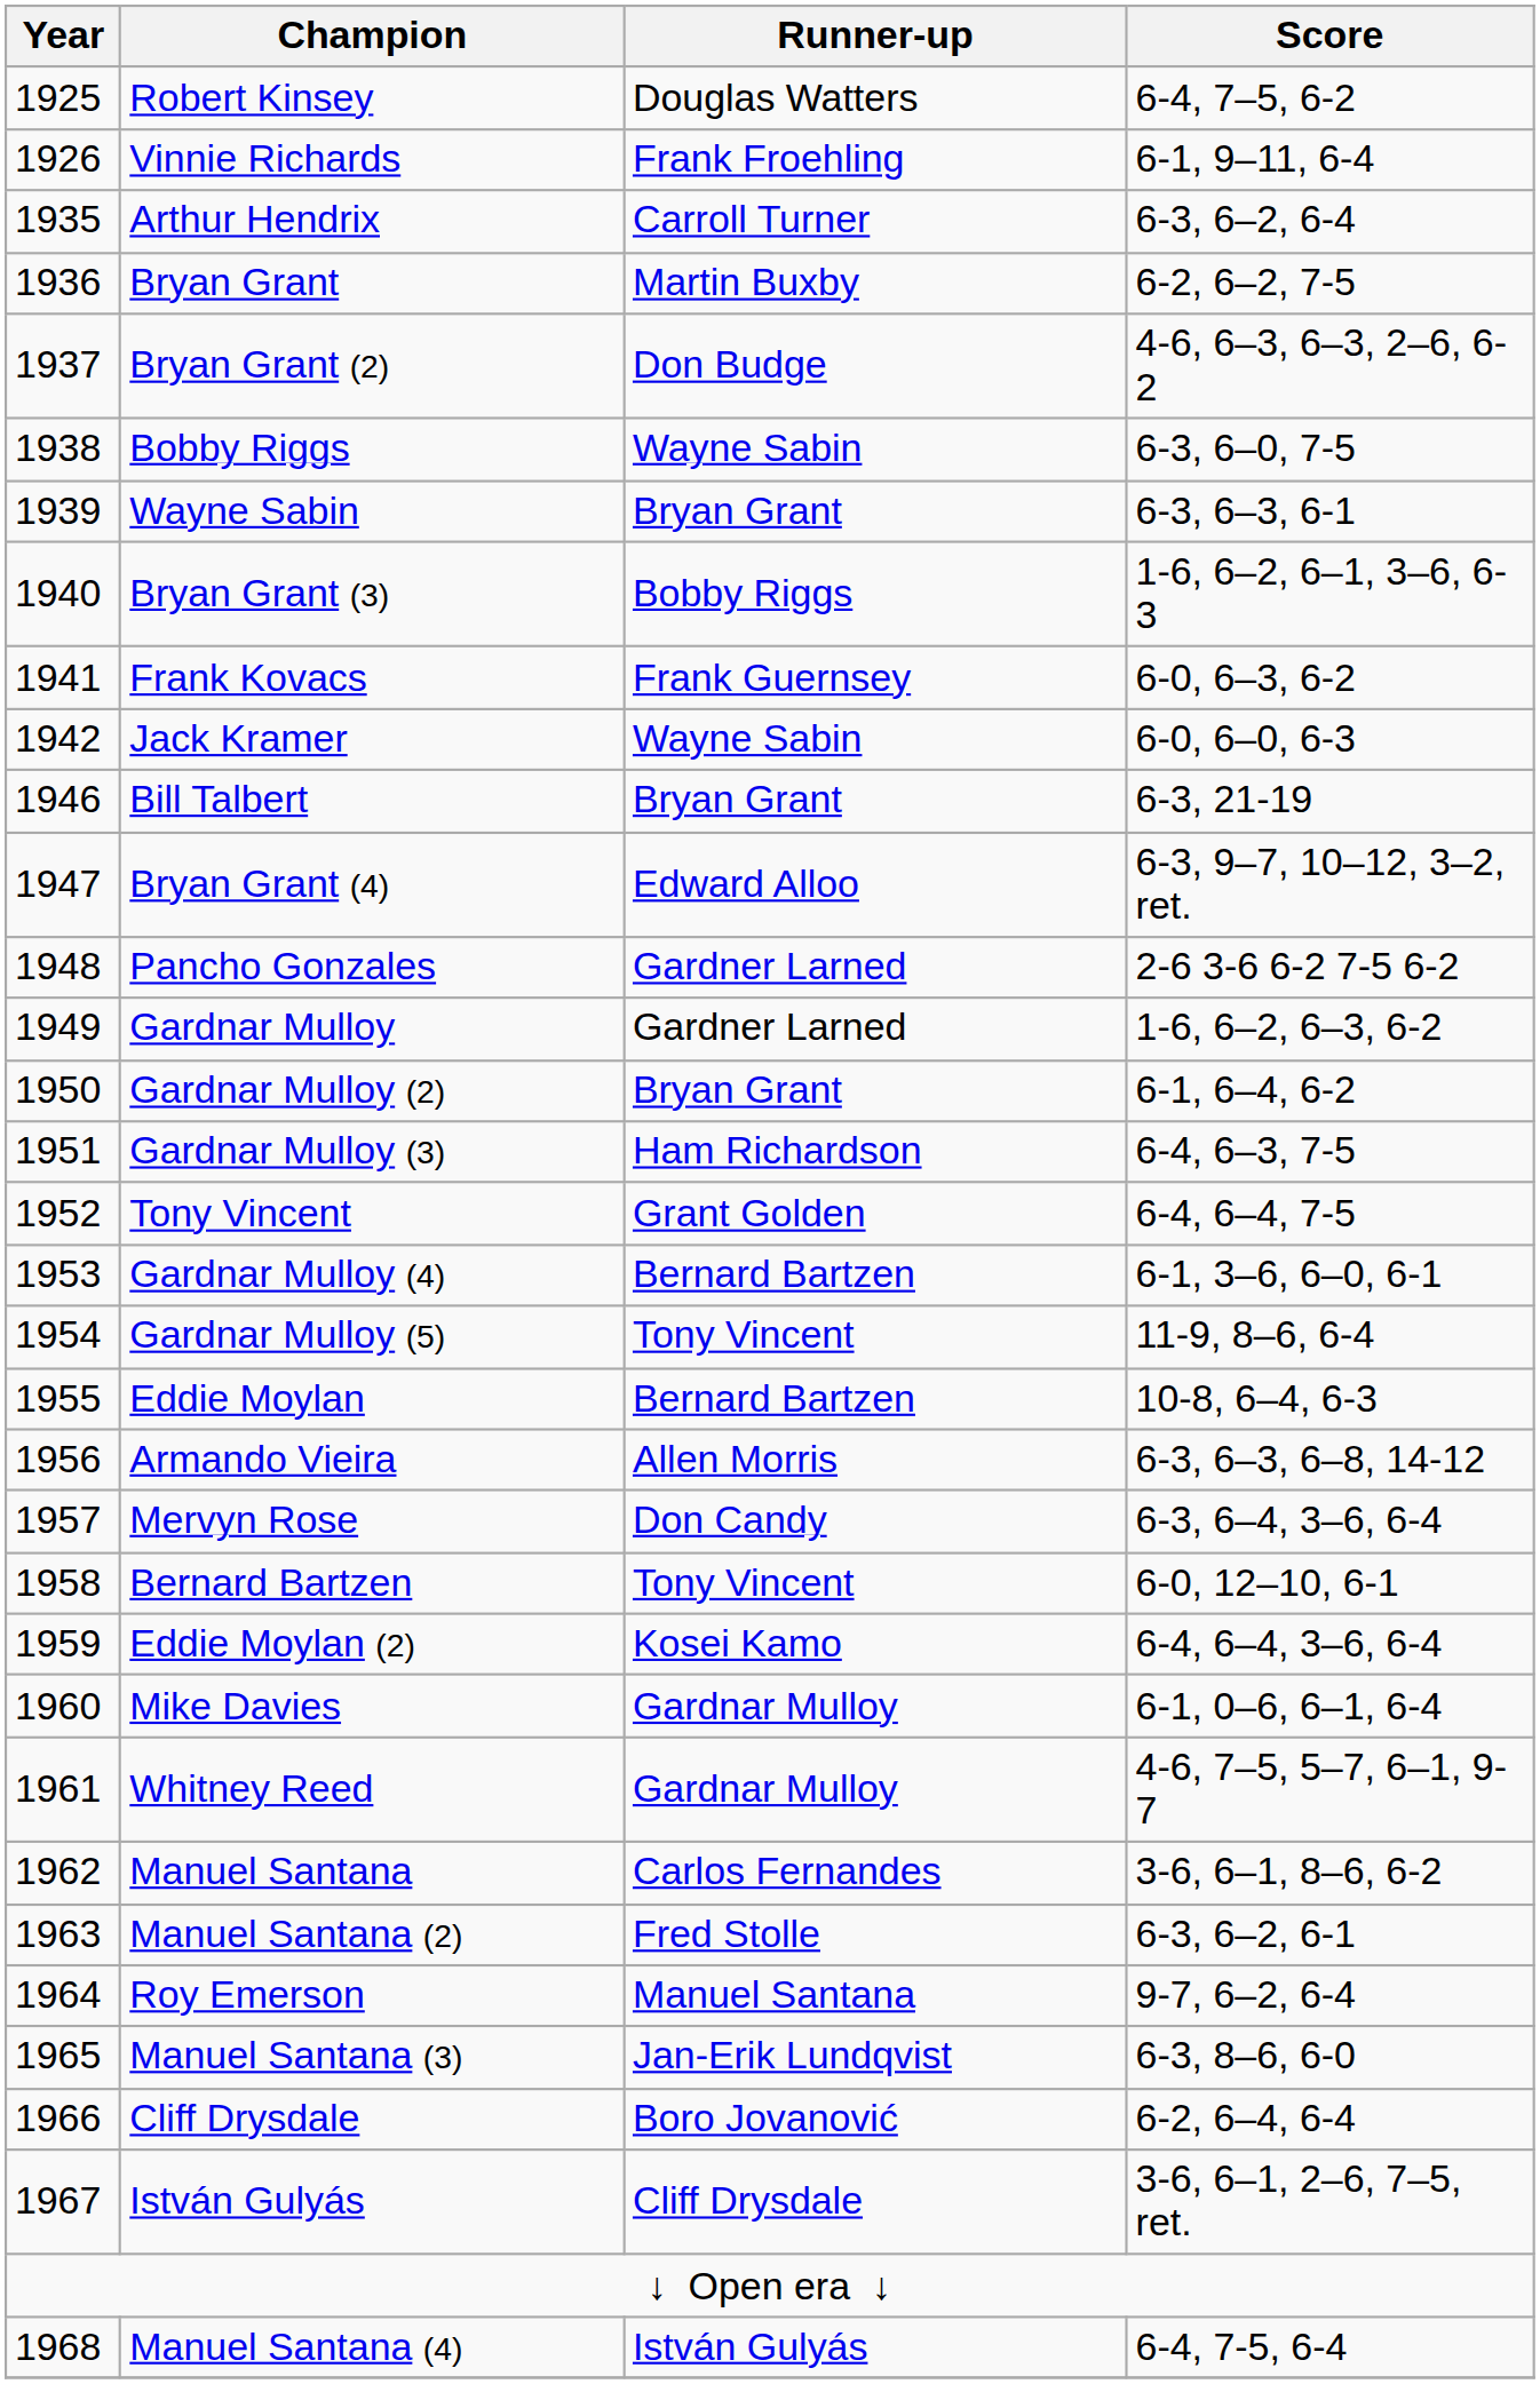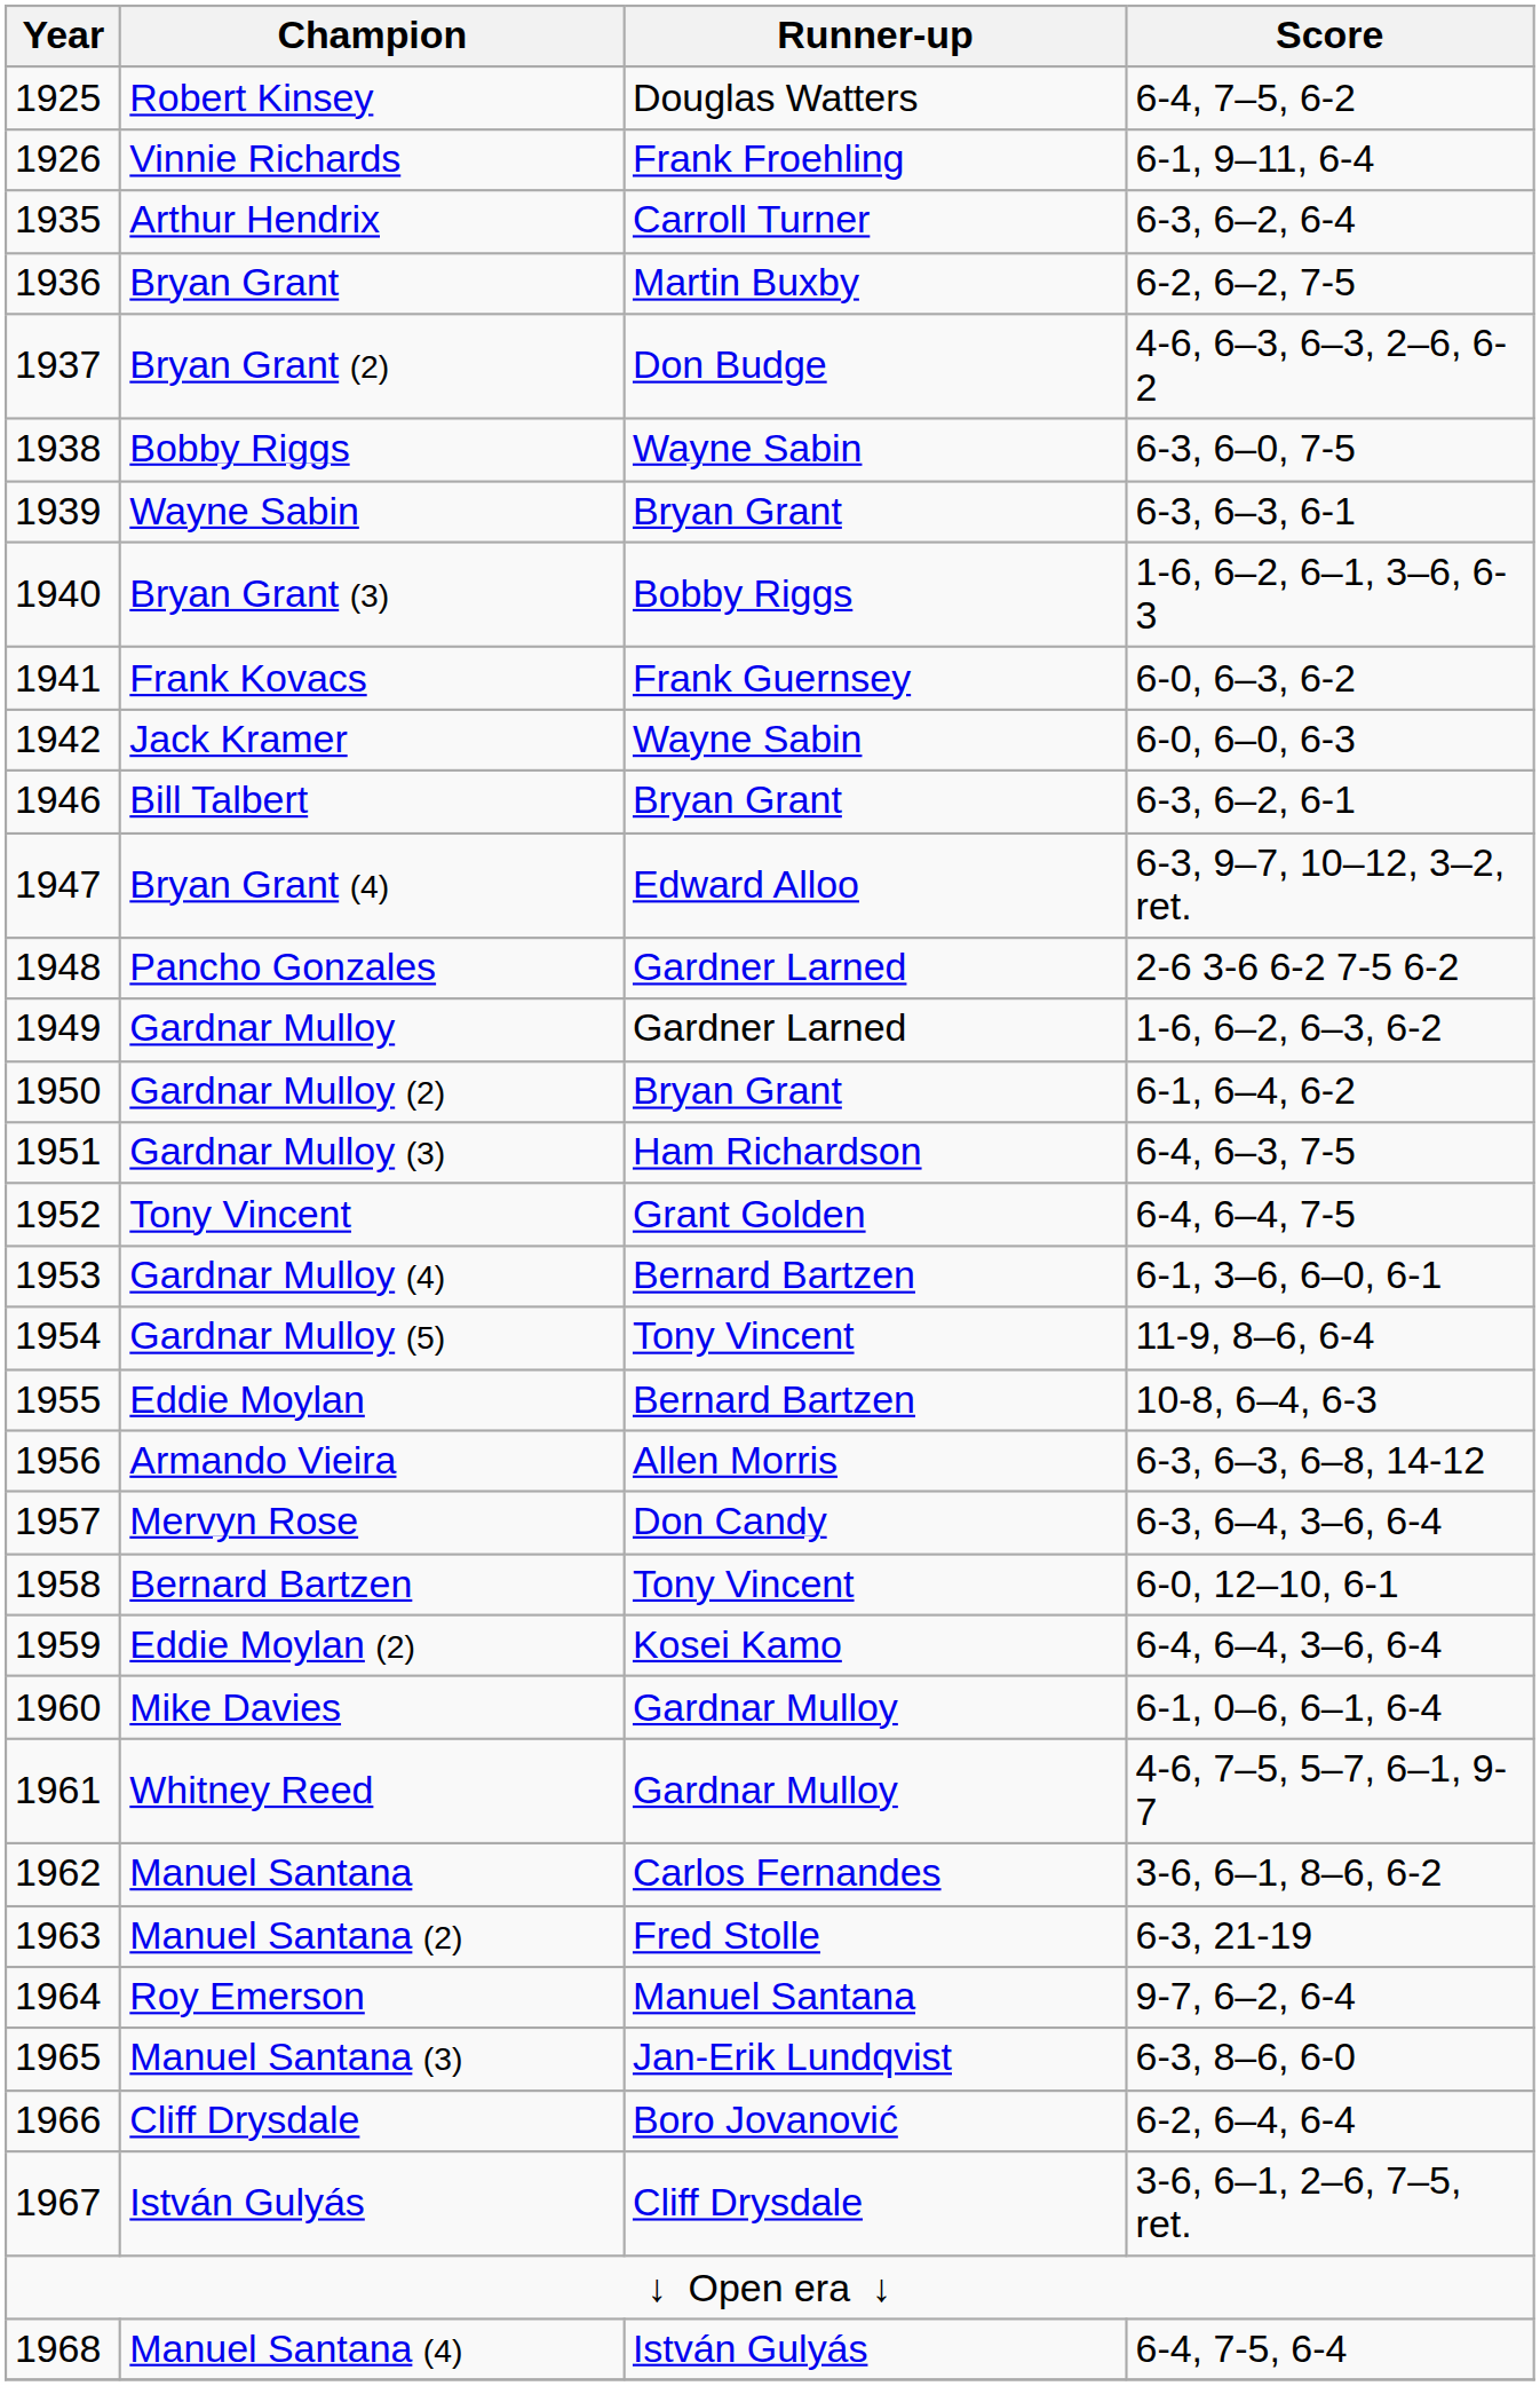 <table class="wikitable">
 <tr>
 <th style="width:40px">Year</th>
 <th style="width:200px">Champion</th>
 <th style="width:200px">Runner-up</th>
 <th style="width:160px">Score</th>
 </tr>
 <tr>
 <td>1925</td>
 <td> <a href='#'>Robert Kinsey</a></td>
 <td> Douglas Watters</td>
 <td>6-4, 7–5, 6-2</td>
 </tr>
 <tr>
 <td>1926</td>
 <td> <a href='#'>Vinnie Richards</a></td>
 <td> <a href='#'>Frank Froehling</a></td>
 <td>6-1, 9–11, 6-4</td>
 </tr>
 <tr>
 <td>1935</td>
 <td> <a href='#'>Arthur Hendrix</a></td>
 <td> <a href='#'>Carroll Turner</a></td>
 <td>6-3, 6–2, 6-4</td>
 </tr>
 <tr>
 <td>1936</td>
 <td> <a href='#'>Bryan Grant</a></td>
 <td> <a href='#'>Martin Buxby</a></td>
 <td>6-2, 6–2, 7-5</td>
 </tr>
 <tr>
 <td>1937</td>
 <td> <a href='#'>Bryan Grant</a> <small>(2)</small></td>
 <td> <a href='#'>Don Budge</a></td>
 <td>4-6, 6–3, 6–3, 2–6, 6-2</td>
 </tr>
 <tr>
 <td>1938</td>
 <td> <a href='#'>Bobby Riggs</a></td>
 <td> <a href='#'>Wayne Sabin</a></td>
 <td>6-3, 6–0, 7-5</td>
 </tr>
 <tr>
 <td>1939</td>
 <td> <a href='#'>Wayne Sabin</a></td>
 <td> <a href='#'>Bryan Grant</a></td>
 <td>6-3, 6–3, 6-1</td>
 </tr>
 <tr>
 <td>1940</td>
 <td> <a href='#'>Bryan Grant</a> <small>(3)</small></td>
 <td> <a href='#'>Bobby Riggs</a></td>
 <td>1-6, 6–2, 6–1, 3–6, 6-3</td>
 </tr>
 <tr>
 <td>1941</td>
 <td> <a href='#'>Frank Kovacs</a></td>
 <td> <a href='#'>Frank Guernsey</a></td>
 <td>6-0, 6–3, 6-2</td>
 </tr>
 <tr>
 <td>1942</td>
 <td> <a href='#'>Jack Kramer</a></td>
 <td> <a href='#'>Wayne Sabin</a></td>
 <td>6-0, 6–0, 6-3</td>
 </tr>
 <tr>
 <td>1946</td>
 <td> <a href='#'>Bill Talbert</a></td>
 <td> <a href='#'>Bryan Grant</a></td>
-<td>6-3, 21-19</td>
+<td>6-3, 6–2, 6-1</td>
 </tr>
 <tr>
 <td>1947</td>
 <td> <a href='#'>Bryan Grant</a> <small>(4)</small></td>
 <td> <a href='#'>Edward Alloo</a></td>
 <td>6-3, 9–7, 10–12, 3–2, ret.</td>
 </tr>
 <tr>
 <td>1948</td>
 <td> <a href='#'>Pancho Gonzales</a></td>
 <td> <a href='#'>Gardner Larned</a></td>
 <td>2-6 3-6 6-2 7-5 6-2</td>
 </tr>
 <tr>
 <td>1949</td>
 <td> <a href='#'>Gardnar Mulloy</a></td>
 <td> Gardner Larned</td>
 <td>1-6, 6–2, 6–3, 6-2</td>
 </tr>
 <tr>
 <td>1950</td>
 <td> <a href='#'>Gardnar Mulloy</a> <small>(2)</small></td>
 <td> <a href='#'>Bryan Grant</a></td>
 <td>6-1, 6–4, 6-2</td>
 </tr>
 <tr>
 <td>1951</td>
 <td> <a href='#'>Gardnar Mulloy</a> <small>(3)</small></td>
 <td> <a href='#'>Ham Richardson</a></td>
 <td>6-4, 6–3, 7-5</td>
 </tr>
 <tr>
 <td>1952</td>
 <td> <a href='#'>Tony Vincent</a></td>
 <td> <a href='#'>Grant Golden</a></td>
 <td>6-4, 6–4, 7-5</td>
 </tr>
 <tr>
 <td>1953</td>
 <td> <a href='#'>Gardnar Mulloy</a> <small>(4)</small></td>
 <td> <a href='#'>Bernard Bartzen</a></td>
 <td>6-1, 3–6, 6–0, 6-1</td>
 </tr>
 <tr>
 <td>1954</td>
 <td> <a href='#'>Gardnar Mulloy</a> <small>(5)</small></td>
 <td> <a href='#'>Tony Vincent</a></td>
 <td>11-9, 8–6, 6-4</td>
 </tr>
 <tr>
 <td>1955</td>
 <td> <a href='#'>Eddie Moylan</a></td>
 <td> <a href='#'>Bernard Bartzen</a></td>
 <td>10-8, 6–4, 6-3</td>
 </tr>
 <tr>
 <td>1956</td>
 <td> <a href='#'>Armando Vieira</a></td>
 <td> <a href='#'>Allen Morris</a></td>
 <td>6-3, 6–3, 6–8, 14-12</td>
 </tr>
 <tr>
 <td>1957</td>
 <td> <a href='#'>Mervyn Rose</a></td>
 <td> <a href='#'>Don Candy</a></td>
 <td>6-3, 6–4, 3–6, 6-4</td>
 </tr>
 <tr>
 <td>1958</td>
 <td> <a href='#'>Bernard Bartzen</a></td>
 <td> <a href='#'>Tony Vincent</a></td>
 <td>6-0, 12–10, 6-1</td>
 </tr>
 <tr>
 <td>1959</td>
 <td> <a href='#'>Eddie Moylan</a> <small>(2)</small></td>
 <td> <a href='#'>Kosei Kamo</a></td>
 <td>6-4, 6–4, 3–6, 6-4</td>
 </tr>
 <tr>
 <td>1960</td>
 <td> <a href='#'>Mike Davies</a></td>
 <td> <a href='#'>Gardnar Mulloy</a></td>
 <td>6-1, 0–6, 6–1, 6-4</td>
 </tr>
 <tr>
 <td>1961</td>
 <td> <a href='#'>Whitney Reed</a></td>
 <td> <a href='#'>Gardnar Mulloy</a></td>
 <td>4-6, 7–5, 5–7, 6–1, 9-7</td>
 </tr>
 <tr>
 <td>1962</td>
 <td> <a href='#'>Manuel Santana</a></td>
 <td> <a href='#'>Carlos Fernandes</a></td>
 <td>3-6, 6–1, 8–6, 6-2</td>
 </tr>
 <tr>
 <td>1963</td>
 <td> <a href='#'>Manuel Santana</a> <small>(2)</small></td>
 <td> <a href='#'>Fred Stolle</a></td>
-<td>6-3, 6–2, 6-1</td>
+<td>6-3, 21-19</td>
 </tr>
 <tr>
 <td>1964</td>
 <td> <a href='#'>Roy Emerson</a></td>
 <td> <a href='#'>Manuel Santana</a></td>
 <td>9-7, 6–2, 6-4</td>
 </tr>
 <tr>
 <td>1965</td>
 <td> <a href='#'>Manuel Santana</a> <small>(3)</small></td>
 <td> <a href='#'>Jan-Erik Lundqvist</a></td>
 <td>6-3, 8–6, 6-0</td>
 </tr>
 <tr>
 <td>1966</td>
 <td> <a href='#'>Cliff Drysdale</a></td>
 <td> <a href='#'>Boro Jovanović</a></td>
 <td>6-2, 6–4, 6-4</td>
 </tr>
 <tr>
 <td>1967</td>
 <td>  <a href='#'>István Gulyás</a></td>
 <td> <a href='#'>Cliff Drysdale</a></td>
 <td>3-6, 6–1, 2–6, 7–5, ret.</td>
 </tr>
 <tr>
 <td colspan="4" align="center">↓  Open era  ↓</td>
 </tr>
 <tr>
 <td>1968</td>
 <td> <a href='#'>Manuel Santana</a> <small>(4)</small></td>
 <td>  <a href='#'>István Gulyás</a></td>
 <td>6-4, 7-5, 6-4</td>
 </tr>
 <tr>
 </tr>
 </table>
